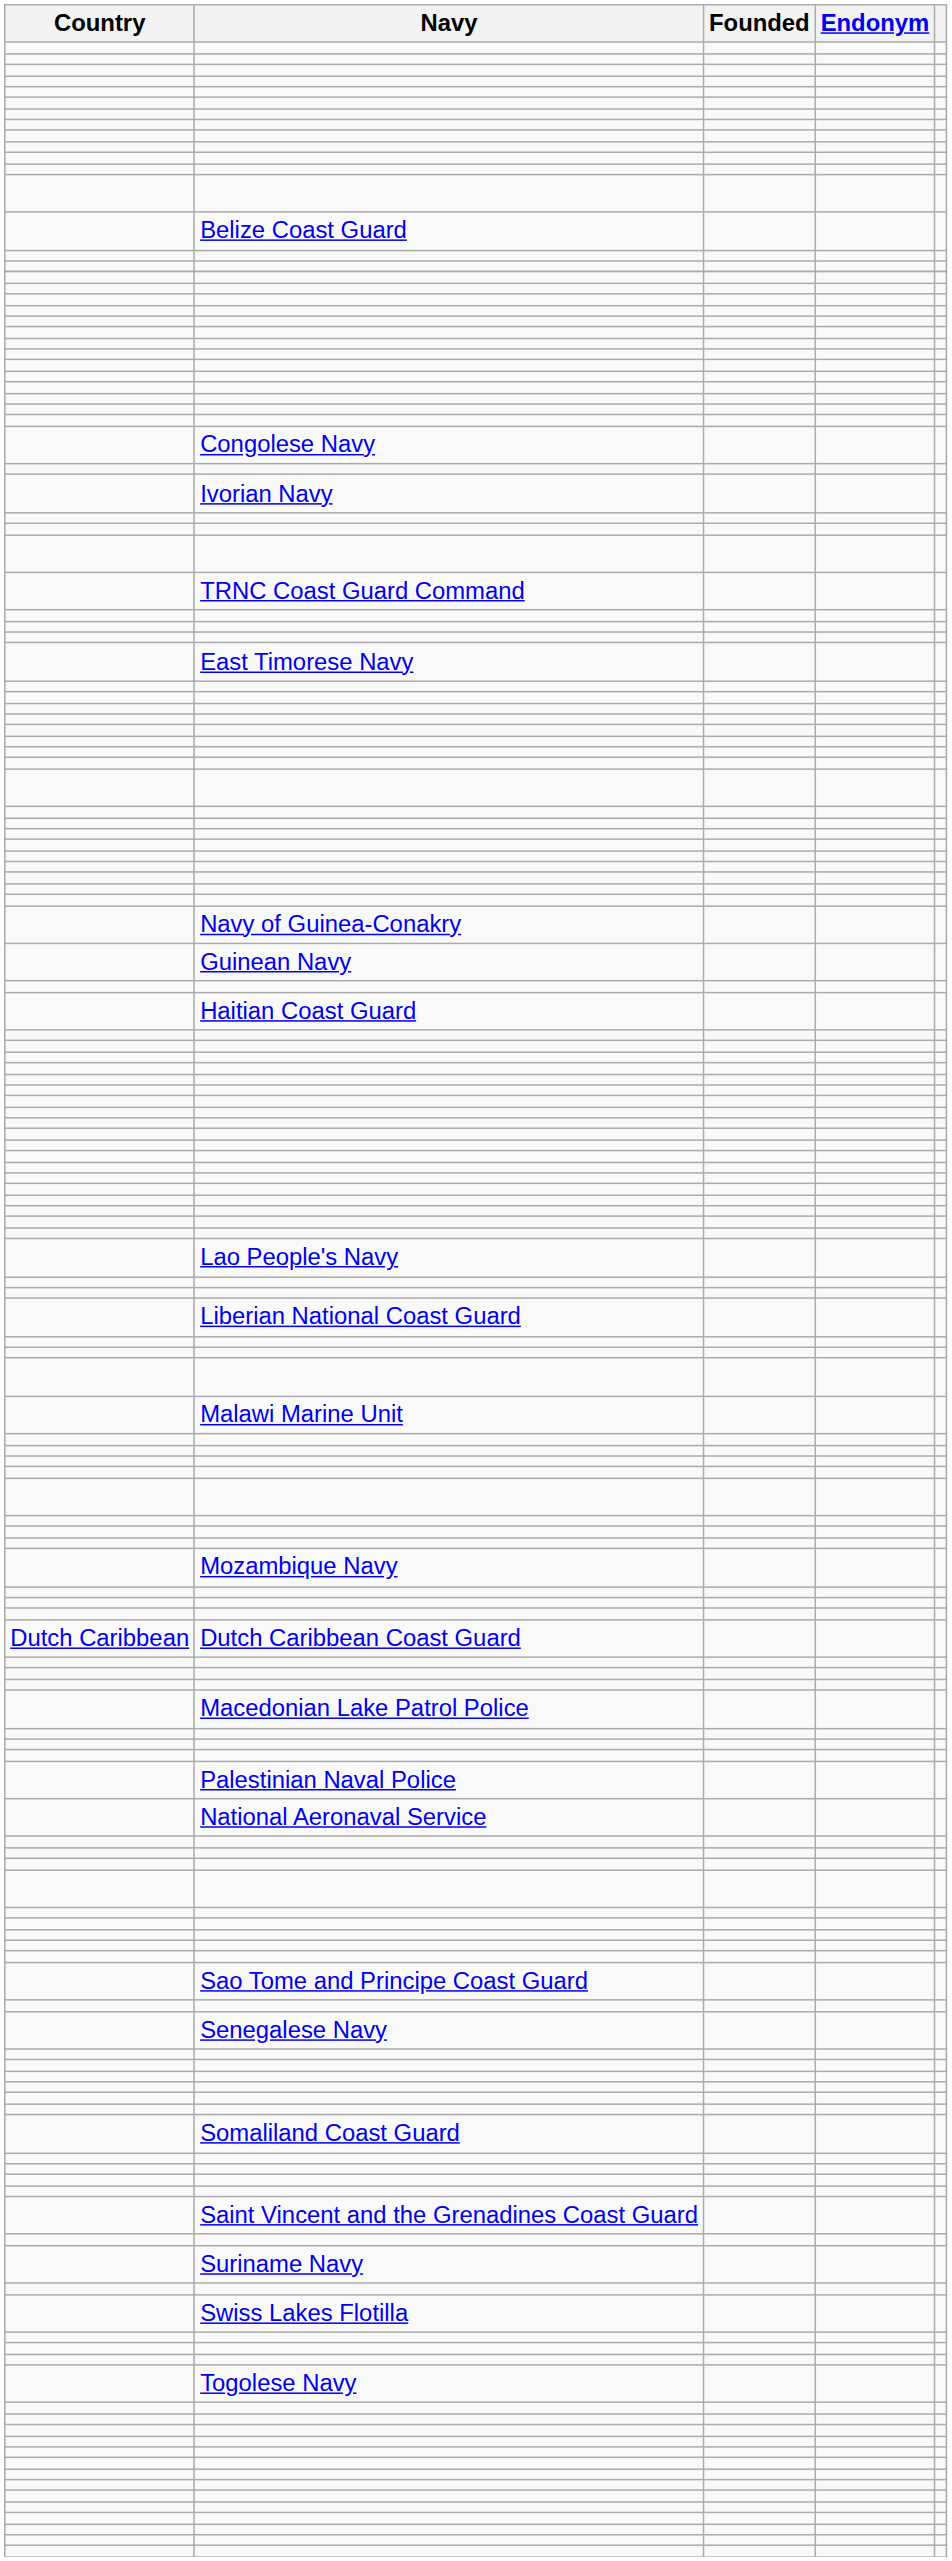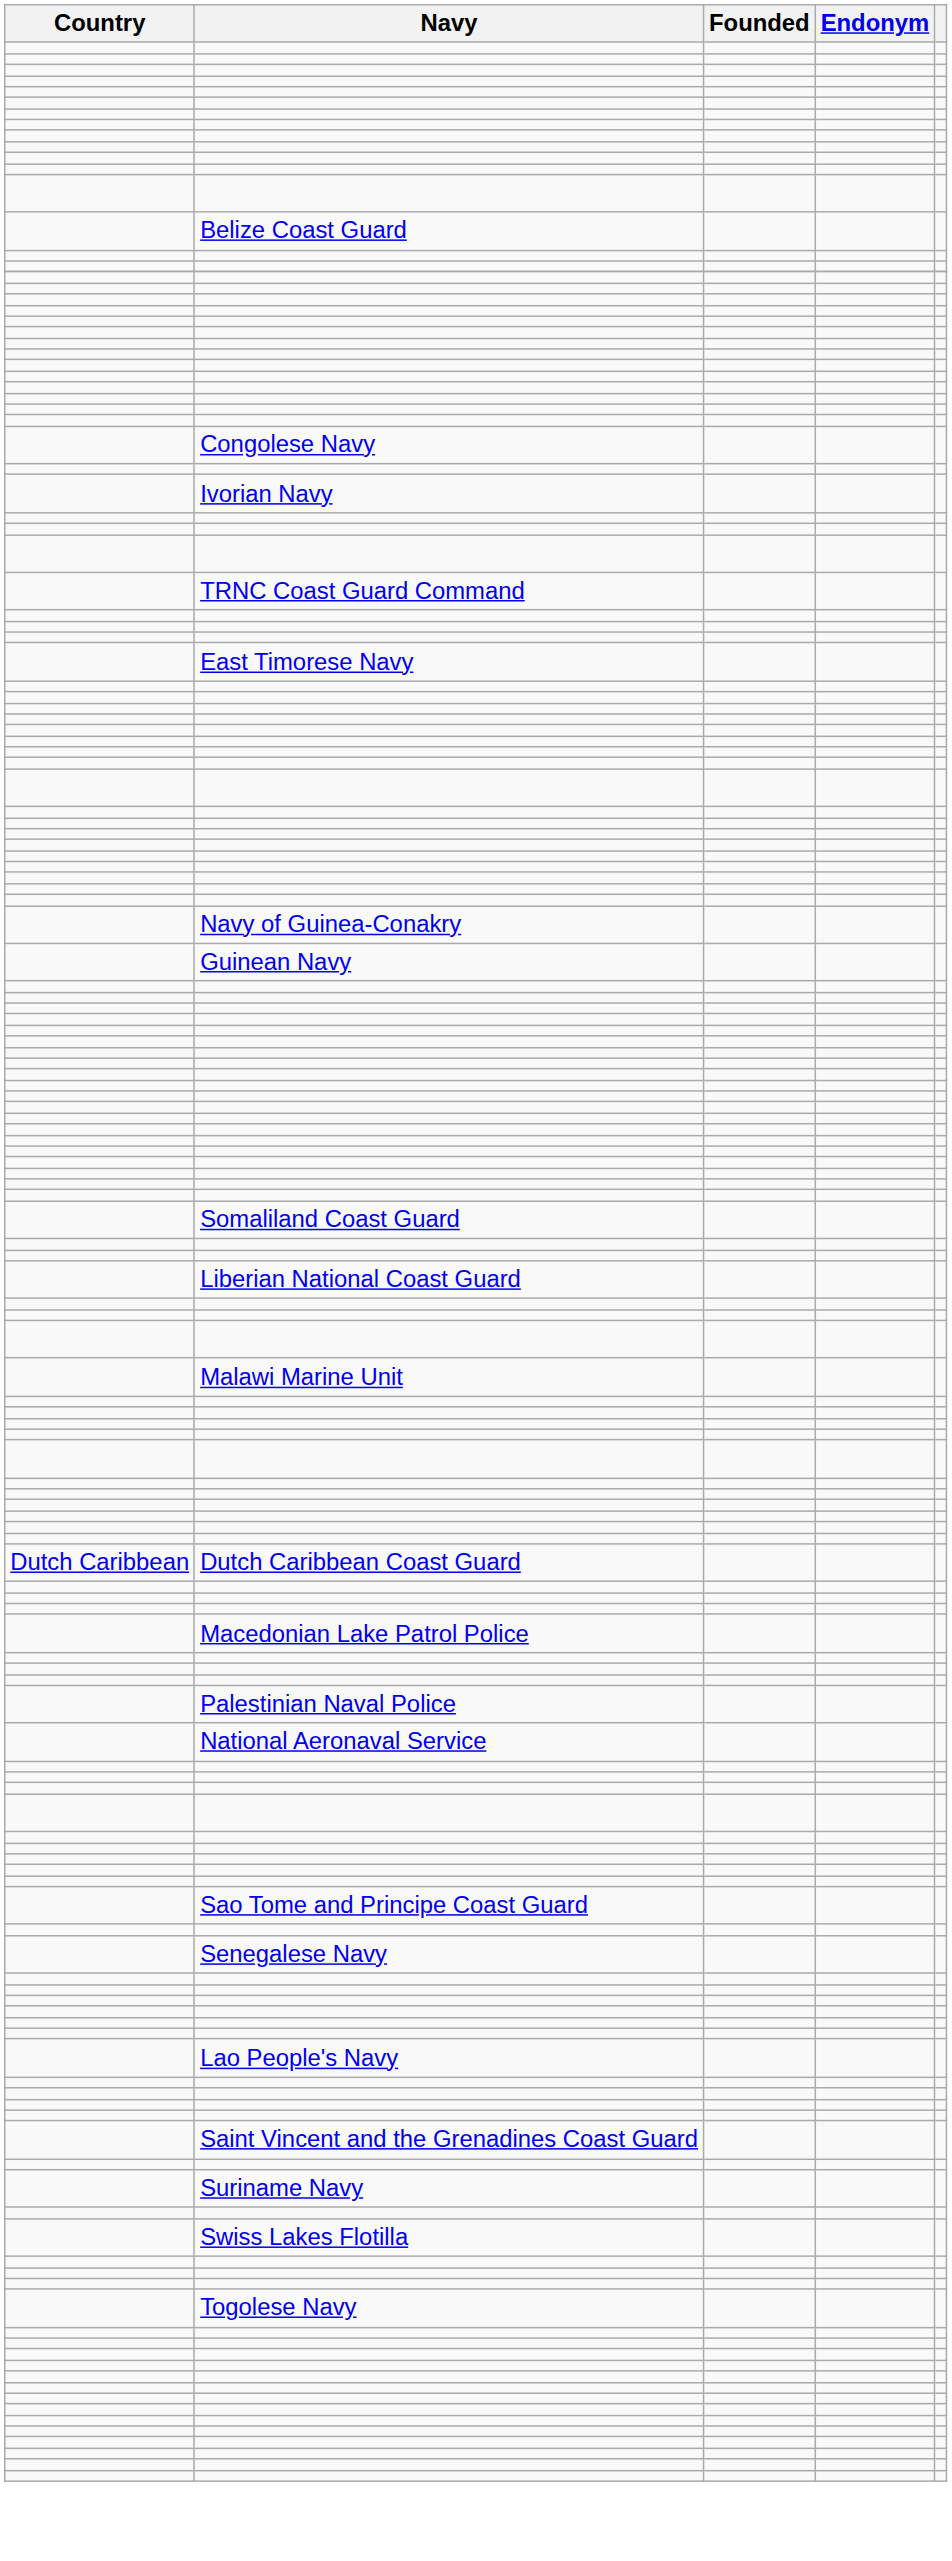 <table class="wikitable sortable">
 <tr>
 <th>Country</th>
 <th>Navy</th>
 <th>Founded</th>
 <th><a href='#'>Endonym</a></th>
 <th class=unsortable></th>
 </tr>
 <tr>
 <td></td>
 <td></td>
 <td></td>
 <td></td>
 <td></td>
 </tr>
 <tr>
 <td></td>
 <td></td>
 <td></td>
 <td></td>
 <td></td>
 </tr>
 <tr>
 <td></td>
 <td></td>
 <td></td>
 <td></td>
 <td></td>
 </tr>
 <tr>
 <td></td>
 <td></td>
 <td></td>
 <td></td>
 <td></td>
 </tr>
 <tr>
 <td></td>
 <td></td>
 <td></td>
 <td></td>
 <td></td>
 </tr>
 <tr>
 <td></td>
 <td></td>
 <td></td>
 <td></td>
 <td></td>
 </tr>
 <tr>
 <td></td>
 <td></td>
 <td></td>
 <td></td>
 <td></td>
 </tr>
 <tr>
 <td></td>
 <td></td>
 <td></td>
 <td></td>
 <td></td>
 </tr>
 <tr>
 <td></td>
 <td></td>
 <td></td>
 <td></td>
 <td></td>
 </tr>
 <tr>
 <td></td>
 <td></td>
 <td></td>
 <td></td>
 <td></td>
 </tr>
 <tr>
 <td></td>
 <td></td>
 <td></td>
 <td></td>
 <td></td>
 </tr>
 <tr>
 <td></td>
 <td></td>
 <td></td>
 <td></td>
 <td></td>
 </tr>
 <tr>
 <td></td>
 <td></td>
 <td></td>
 <td><br></td>
 <td></td>
 </tr>
 <tr>
 <td></td>
 <td> <a href='#'>Belize Coast Guard</a></td>
 <td></td>
 <td></td>
 <td></td>
 </tr>
 <tr>
 <td></td>
 <td></td>
 <td></td>
 <td></td>
 <td></td>
 </tr>
 <tr>
 <td></td>
 <td></td>
 <td></td>
 <td></td>
 <td></td>
 </tr>
 <tr>
 </tr>
 <tr>
 <td></td>
 <td></td>
 <td></td>
 <td></td>
 <td></td>
 </tr>
 <tr>
 <td></td>
 <td></td>
 <td></td>
 <td></td>
 <td></td>
 </tr>
 <tr>
 <td></td>
 <td></td>
 <td></td>
 <td></td>
 <td></td>
 </tr>
 <tr>
 <td></td>
 <td></td>
 <td></td>
 <td></td>
 <td></td>
 </tr>
 <tr>
 <td></td>
 <td></td>
 <td></td>
 <td></td>
 <td></td>
 </tr>
 <tr>
 <td></td>
 <td></td>
 <td></td>
 <td></td>
 <td></td>
 </tr>
 <tr>
 <td></td>
 <td></td>
 <td></td>
 <td></td>
 <td></td>
 </tr>
 <tr>
 <td></td>
 <td></td>
 <td></td>
 <td></td>
 <td></td>
 </tr>
 <tr>
 <td></td>
 <td></td>
 <td></td>
 <td></td>
 <td></td>
 </tr>
 <tr>
 <td></td>
 <td></td>
 <td></td>
 <td></td>
 <td></td>
 </tr>
 <tr>
 <td></td>
 <td></td>
 <td></td>
 <td></td>
 <td></td>
 </tr>
 <tr>
 <td></td>
 <td></td>
 <td></td>
 <td></td>
 <td></td>
 </tr>
 <tr>
 <td></td>
 <td></td>
 <td></td>
 <td></td>
 <td></td>
 </tr>
 <tr>
 <td></td>
 <td></td>
 <td></td>
 <td></td>
 <td></td>
 </tr>
 <tr>
 <td></td>
 <td> <a href='#'>Congolese Navy</a></td>
 <td></td>
 <td></td>
 <td></td>
 </tr>
 <tr>
 <td></td>
 <td></td>
 <td></td>
 <td></td>
 <td></td>
 </tr>
 <tr>
 <td></td>
 <td> <a href='#'>Ivorian Navy</a></td>
 <td></td>
 <td></td>
 <td></td>
 </tr>
 <tr>
 <td></td>
 <td></td>
 <td></td>
 <td></td>
 <td></td>
 </tr>
 <tr>
 <td></td>
 <td></td>
 <td></td>
 <td></td>
 <td></td>
 </tr>
 <tr>
 <td></td>
 <td></td>
 <td></td>
 <td><br></td>
 <td></td>
 </tr>
 <tr>
 <td></td>
 <td> <a href='#'>TRNC Coast Guard Command</a></td>
 <td></td>
 <td></td>
 <td></td>
 </tr>
 <tr>
 <td></td>
 <td></td>
 <td></td>
 <td></td>
 <td></td>
 </tr>
 <tr>
 <td></td>
 <td></td>
 <td></td>
 <td></td>
 <td></td>
 </tr>
 <tr>
 <td></td>
 <td></td>
 <td></td>
 <td></td>
 <td></td>
 </tr>
 <tr>
 <td></td>
 <td> <a href='#'>East Timorese Navy</a></td>
 <td></td>
 <td></td>
 <td></td>
 </tr>
 <tr>
 <td></td>
 <td></td>
 <td></td>
 <td></td>
 <td></td>
 </tr>
 <tr>
 <td></td>
 <td></td>
 <td></td>
 <td></td>
 <td></td>
 </tr>
 <tr>
 <td></td>
 <td></td>
 <td></td>
 <td></td>
 <td></td>
 </tr>
 <tr>
 <td></td>
 <td></td>
 <td></td>
 <td></td>
 <td></td>
 </tr>
 <tr>
 <td></td>
 <td></td>
 <td></td>
 <td></td>
 <td></td>
 </tr>
 <tr>
 <td></td>
 <td></td>
 <td></td>
 <td></td>
 <td></td>
 </tr>
 <tr>
 <td></td>
 <td></td>
 <td></td>
 <td></td>
 </tr>
 <tr>
 <td></td>
 <td></td>
 <td></td>
 <td></td>
 <td></td>
 </tr>
 <tr>
 <td></td>
 <td></td>
 <td></td>
 <td><br></td>
 <td></td>
 </tr>
 <tr>
 <td></td>
 <td></td>
 <td></td>
 <td></td>
 <td></td>
 </tr>
 <tr>
 <td></td>
 <td></td>
 <td></td>
 <td></td>
 <td></td>
 </tr>
 <tr>
 <td></td>
 <td></td>
 <td></td>
 <td></td>
 <td></td>
 </tr>
 <tr>
 <td></td>
 <td></td>
 <td></td>
 <td></td>
 <td></td>
 </tr>
 <tr>
 <td></td>
 <td></td>
 <td></td>
 <td></td>
 <td></td>
 </tr>
 <tr>
 <td></td>
 <td></td>
 <td></td>
 <td></td>
 <td></td>
 </tr>
 <tr>
 <td></td>
 <td></td>
 <td></td>
 <td></td>
 <td></td>
 </tr>
 <tr>
 <td></td>
 <td></td>
 <td></td>
 <td></td>
 <td></td>
 </tr>
 <tr>
 <td></td>
 <td></td>
 <td></td>
 <td></td>
 <td></td>
 </tr>
 <tr>
 <td></td>
 <td> <a href='#'>Navy of Guinea-Conakry</a></td>
 <td></td>
 <td></td>
 <td></td>
 </tr>
 <tr>
 <td></td>
 <td> <a href='#'>Guinean Navy</a></td>
 <td></td>
 <td></td>
 <td></td>
 </tr>
 <tr>
 <td></td>
 <td></td>
 <td></td>
 <td></td>
 <td></td>
 </tr>
 <tr>
 <td></td>
-<td> <a href='#'>Haitian Coast Guard</a></td>
-<td></td>
-<td></td>
-<td></td>
-</tr>
-<tr>
-<td></td>
 <td></td>
 <td></td>
 <td></td>
 <td></td>
 </tr>
 <tr>
 <td></td>
 <td></td>
 <td></td>
 <td></td>
 <td></td>
 </tr>
 <tr>
 <td></td>
 <td></td>
 <td></td>
 <td></td>
 <td></td>
 </tr>
 <tr>
 <td></td>
 <td></td>
 <td></td>
 <td></td>
 <td></td>
 </tr>
 <tr>
 <td></td>
 <td></td>
 <td></td>
 <td></td>
 <td></td>
 </tr>
 <tr>
 <td></td>
 <td></td>
 <td></td>
 <td></td>
 <td></td>
 </tr>
 <tr>
 <td></td>
 <td></td>
 <td></td>
 <td></td>
 <td></td>
 </tr>
 <tr>
 <td></td>
 <td></td>
 <td></td>
 <td></td>
 <td></td>
 </tr>
 <tr>
 <td></td>
 <td></td>
 <td></td>
 <td></td>
 <td></td>
 </tr>
 <tr>
 <td></td>
 <td></td>
 <td></td>
 <td></td>
 <td></td>
 </tr>
 <tr>
 <td></td>
 <td></td>
 <td></td>
 <td></td>
 <td></td>
 </tr>
 <tr>
 <td></td>
 <td></td>
 <td></td>
 <td></td>
 <td></td>
 </tr>
 <tr>
 <td></td>
 <td></td>
 <td></td>
 <td></td>
 <td></td>
 </tr>
 <tr>
 <td></td>
 <td></td>
 <td></td>
 <td></td>
 <td></td>
 </tr>
 <tr>
 <td></td>
 <td></td>
 <td></td>
 <td></td>
 <td></td>
 </tr>
 <tr>
 <td></td>
 <td></td>
 <td></td>
 <td></td>
 <td></td>
 </tr>
 <tr>
 <td></td>
 <td></td>
 <td></td>
 <td></td>
 <td></td>
 </tr>
 <tr>
 <td></td>
 <td></td>
 <td></td>
 <td></td>
 <td></td>
 </tr>
 <tr>
 <td></td>
 <td></td>
 <td></td>
 <td></td>
 <td></td>
 </tr>
 <tr>
 <td></td>
-<td> <a href='#'>Lao People's Navy</a></td>
+<td> <a href='#'>Somaliland Coast Guard</a></td>
 <td></td>
 <td></td>
 <td></td>
 </tr>
 <tr>
 <td></td>
 <td></td>
 <td></td>
 <td></td>
 <td></td>
 </tr>
 <tr>
 <td></td>
 <td></td>
 <td></td>
 <td></td>
 <td></td>
 </tr>
 <tr>
 <td></td>
 <td> <a href='#'>Liberian National Coast Guard</a></td>
 <td></td>
 <td></td>
 <td></td>
 </tr>
 <tr>
 <td></td>
 <td></td>
 <td></td>
 <td></td>
 <td></td>
 </tr>
 <tr>
 <td></td>
 <td></td>
 <td></td>
 <td></td>
 <td></td>
 </tr>
 <tr>
 <td></td>
 <td></td>
 <td></td>
 <td><br></td>
 <td></td>
 </tr>
 <tr>
 <td></td>
 <td> <a href='#'>Malawi Marine Unit</a></td>
 <td></td>
 <td></td>
 <td></td>
 </tr>
 <tr>
 <td></td>
 <td></td>
 <td></td>
 <td></td>
 <td></td>
 </tr>
 <tr>
 <td></td>
 <td></td>
 <td></td>
 <td></td>
 <td></td>
 </tr>
 <tr>
 <td></td>
 <td></td>
 <td></td>
 <td></td>
 <td></td>
 </tr>
 <tr>
 <td></td>
 <td></td>
 <td></td>
 <td></td>
 <td></td>
 </tr>
 <tr>
 <td></td>
 <td></td>
 <td></td>
 <td><br></td>
 <td></td>
 </tr>
 <tr>
 <td></td>
 <td></td>
 <td></td>
 <td></td>
 <td></td>
 </tr>
 <tr>
 <td></td>
 <td></td>
 <td></td>
 <td></td>
 <td></td>
 </tr>
 <tr>
 <td></td>
 <td></td>
-<td></td>
-<td></td>
-<td></td>
-</tr>
-<tr>
-<td></td>
-<td> <a href='#'>Mozambique Navy</a></td>
 <td></td>
 <td></td>
 <td></td>
 </tr>
 <tr>
 <td></td>
 <td></td>
 <td></td>
 <td></td>
 <td></td>
 </tr>
 <tr>
 <td></td>
 <td></td>
 <td></td>
 <td></td>
 <td></td>
 </tr>
 <tr>
 <td></td>
 <td></td>
 <td></td>
 <td></td>
 <td></td>
 </tr>
 <tr>
 <td> <a href='#'>Dutch Caribbean</a></td>
 <td> <a href='#'>Dutch Caribbean Coast Guard</a></td>
 <td></td>
 <td></td>
 <td></td>
 </tr>
 <tr>
 <td></td>
 <td></td>
 <td></td>
 <td></td>
 <td></td>
 </tr>
 <tr>
 <td></td>
 <td></td>
 <td></td>
 <td></td>
 <td></td>
 </tr>
 <tr>
 <td></td>
 <td></td>
 <td></td>
 <td></td>
 <td></td>
 </tr>
 <tr>
 <td></td>
 <td><a href='#'>Macedonian Lake Patrol Police</a></td>
 <td></td>
 <td></td>
 <td></td>
 </tr>
 <tr>
 <td></td>
 <td></td>
 <td></td>
 <td></td>
 <td></td>
 </tr>
 <tr>
 <td></td>
 <td></td>
 <td></td>
 <td></td>
 <td></td>
 </tr>
 <tr>
 <td></td>
 <td></td>
 <td></td>
 <td></td>
 <td></td>
 </tr>
 <tr>
 <td></td>
 <td> <a href='#'>Palestinian Naval Police</a></td>
 <td></td>
 <td></td>
 <td></td>
 </tr>
 <tr>
 <td></td>
 <td> <a href='#'>National Aeronaval Service</a></td>
 <td></td>
 <td></td>
 <td></td>
 </tr>
 <tr>
 <td></td>
 <td></td>
 <td></td>
 <td></td>
 <td></td>
 </tr>
 <tr>
 <td></td>
 <td></td>
 <td></td>
 <td></td>
 <td></td>
 </tr>
 <tr>
 <td></td>
 <td></td>
 <td></td>
 <td></td>
 <td></td>
 </tr>
 <tr>
 <td></td>
 <td></td>
 <td></td>
 <td><br></td>
 <td></td>
 </tr>
 <tr>
 <td></td>
 <td></td>
 <td></td>
 <td></td>
 <td></td>
 </tr>
 <tr>
 <td></td>
 <td></td>
 <td></td>
 <td></td>
 <td></td>
 </tr>
 <tr>
 <td></td>
 <td></td>
 <td></td>
 <td></td>
 <td></td>
 </tr>
 <tr>
 <td></td>
 <td></td>
 <td></td>
 <td></td>
 <td></td>
 </tr>
 <tr>
 <td></td>
 <td></td>
 <td></td>
 <td></td>
 <td></td>
 </tr>
 <tr>
 <td></td>
 <td> <a href='#'>Sao Tome and Principe Coast Guard</a></td>
 <td></td>
 <td></td>
 <td></td>
 </tr>
 <tr>
 <td></td>
 <td></td>
 <td></td>
 <td></td>
 <td></td>
 </tr>
 <tr>
 <td></td>
 <td> <a href='#'>Senegalese Navy</a></td>
 <td></td>
 <td></td>
 <td></td>
 </tr>
 <tr>
 <td></td>
 <td></td>
 <td></td>
 <td></td>
 <td></td>
 </tr>
 <tr>
 <td></td>
 <td></td>
 <td></td>
 <td></td>
 <td></td>
 </tr>
 <tr>
 <td></td>
 <td></td>
 <td></td>
 <td></td>
 <td></td>
 </tr>
 <tr>
 <td></td>
 <td></td>
 <td></td>
 <td></td>
 <td></td>
 </tr>
 <tr>
 <td></td>
 <td></td>
 <td></td>
 <td></td>
 <td></td>
 </tr>
 <tr>
 <td></td>
 <td></td>
 <td></td>
 <td></td>
 <td></td>
 </tr>
 <tr>
 <td></td>
-<td> <a href='#'>Somaliland Coast Guard</a></td>
+<td> <a href='#'>Lao People's Navy</a></td>
 <td></td>
 <td></td>
 <td></td>
 </tr>
 <tr>
 <td></td>
 <td></td>
 <td></td>
 <td></td>
 <td></td>
 </tr>
 <tr>
 <td></td>
 <td></td>
 <td></td>
 <td></td>
 <td></td>
 </tr>
 <tr>
 <td></td>
 <td></td>
 <td></td>
 <td></td>
 <td></td>
 </tr>
 <tr>
 <td></td>
 <td></td>
 <td></td>
 <td></td>
 <td></td>
 </tr>
 <tr>
 <td></td>
 <td><a href='#'>Saint Vincent and the Grenadines Coast Guard</a></td>
 <td></td>
 <td></td>
 </tr>
 <tr>
 <td></td>
 <td></td>
 <td></td>
 <td></td>
 <td></td>
 </tr>
 <tr>
 <td></td>
 <td> <a href='#'>Suriname Navy</a></td>
 <td></td>
 <td></td>
 <td></td>
 </tr>
 <tr>
 <td></td>
 <td></td>
 <td></td>
 <td></td>
 <td></td>
 </tr>
 <tr>
 <td></td>
 <td> <a href='#'>Swiss Lakes Flotilla</a></td>
 <td></td>
 <td></td>
 <td></td>
 </tr>
 <tr>
 <td></td>
 <td></td>
 <td></td>
 <td></td>
 <td></td>
 </tr>
 <tr>
 <td></td>
 <td></td>
 <td></td>
 <td></td>
 <td></td>
 </tr>
 <tr>
 <td></td>
 <td></td>
 <td></td>
 <td></td>
 <td></td>
 </tr>
 <tr>
 <td></td>
 <td> <a href='#'>Togolese Navy</a></td>
 <td></td>
 <td></td>
 <td></td>
 </tr>
 <tr>
 <td></td>
 <td></td>
 <td></td>
 <td></td>
 <td></td>
 </tr>
 <tr>
 <td></td>
 <td></td>
 <td></td>
 <td></td>
 <td></td>
 </tr>
 <tr>
 <td></td>
 <td></td>
 <td></td>
 <td></td>
 <td></td>
 </tr>
 <tr>
 <td></td>
 <td></td>
 <td></td>
 <td></td>
 <td></td>
 </tr>
 <tr>
 <td></td>
 <td></td>
 <td></td>
 <td></td>
 <td></td>
 </tr>
 <tr>
 <td></td>
 <td></td>
 <td></td>
 <td></td>
 <td></td>
 </tr>
 <tr>
 <td></td>
 <td></td>
 <td></td>
 <td></td>
 <td></td>
 </tr>
 <tr>
 <td></td>
 <td></td>
 <td></td>
 <td></td>
 <td></td>
 </tr>
 <tr>
 <td></td>
 <td></td>
 <td></td>
 <td></td>
 <td></td>
 </tr>
 <tr>
 <td></td>
 <td></td>
 <td></td>
 <td></td>
 <td></td>
 </tr>
 <tr>
 <td></td>
 <td></td>
 <td></td>
 <td></td>
 <td></td>
 </tr>
 <tr>
 <td></td>
 <td></td>
 <td></td>
 <td></td>
 <td></td>
 </tr>
 <tr>
 <td></td>
 <td></td>
 <td></td>
 <td></td>
 <td></td>
 </tr>
 <tr>
 <td></td>
 <td></td>
 <td></td>
 <td></td>
 <td></td>
 </tr>
 </table>
